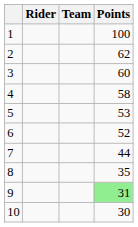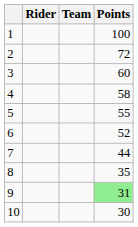 <table class="wikitable">
 <tr>
 <th></th>
 <th>Rider</th>
 <th>Team</th>
 <th>Points</th>
 </tr>
 <tr>
 <td>1</td>
 <td> </td>
 <td></td>
 <td align="right">100</td>
 </tr>
 <tr>
 <td>2</td>
 <td></td>
 <td></td>
-<td align="right">62</td>
+<td align="right">72</td>
 </tr>
 <tr>
 <td>3</td>
 <td></td>
 <td></td>
 <td align="right">60</td>
 </tr>
 <tr>
 <td>4</td>
 <td></td>
 <td></td>
 <td align="right">58</td>
 </tr>
 <tr>
 <td>5</td>
 <td></td>
 <td></td>
-<td align="right">53</td>
+<td align="right">55</td>
 </tr>
 <tr>
 <td>6</td>
 <td></td>
 <td></td>
 <td align="right">52</td>
 </tr>
 <tr>
 <td>7</td>
 <td></td>
 <td></td>
 <td align="right">44</td>
 </tr>
 <tr>
 <td>8</td>
 <td></td>
 <td></td>
 <td align="right">35</td>
 </tr>
 <tr>
 <td>9</td>
 <td></td>
 <td></td>
 <td align="right" style="background: lightgreen;">31</td>
 </tr>
 <tr>
 <td>10</td>
 <td> </td>
 <td></td>
 <td align="right">30</td>
 </tr>
 </table>
